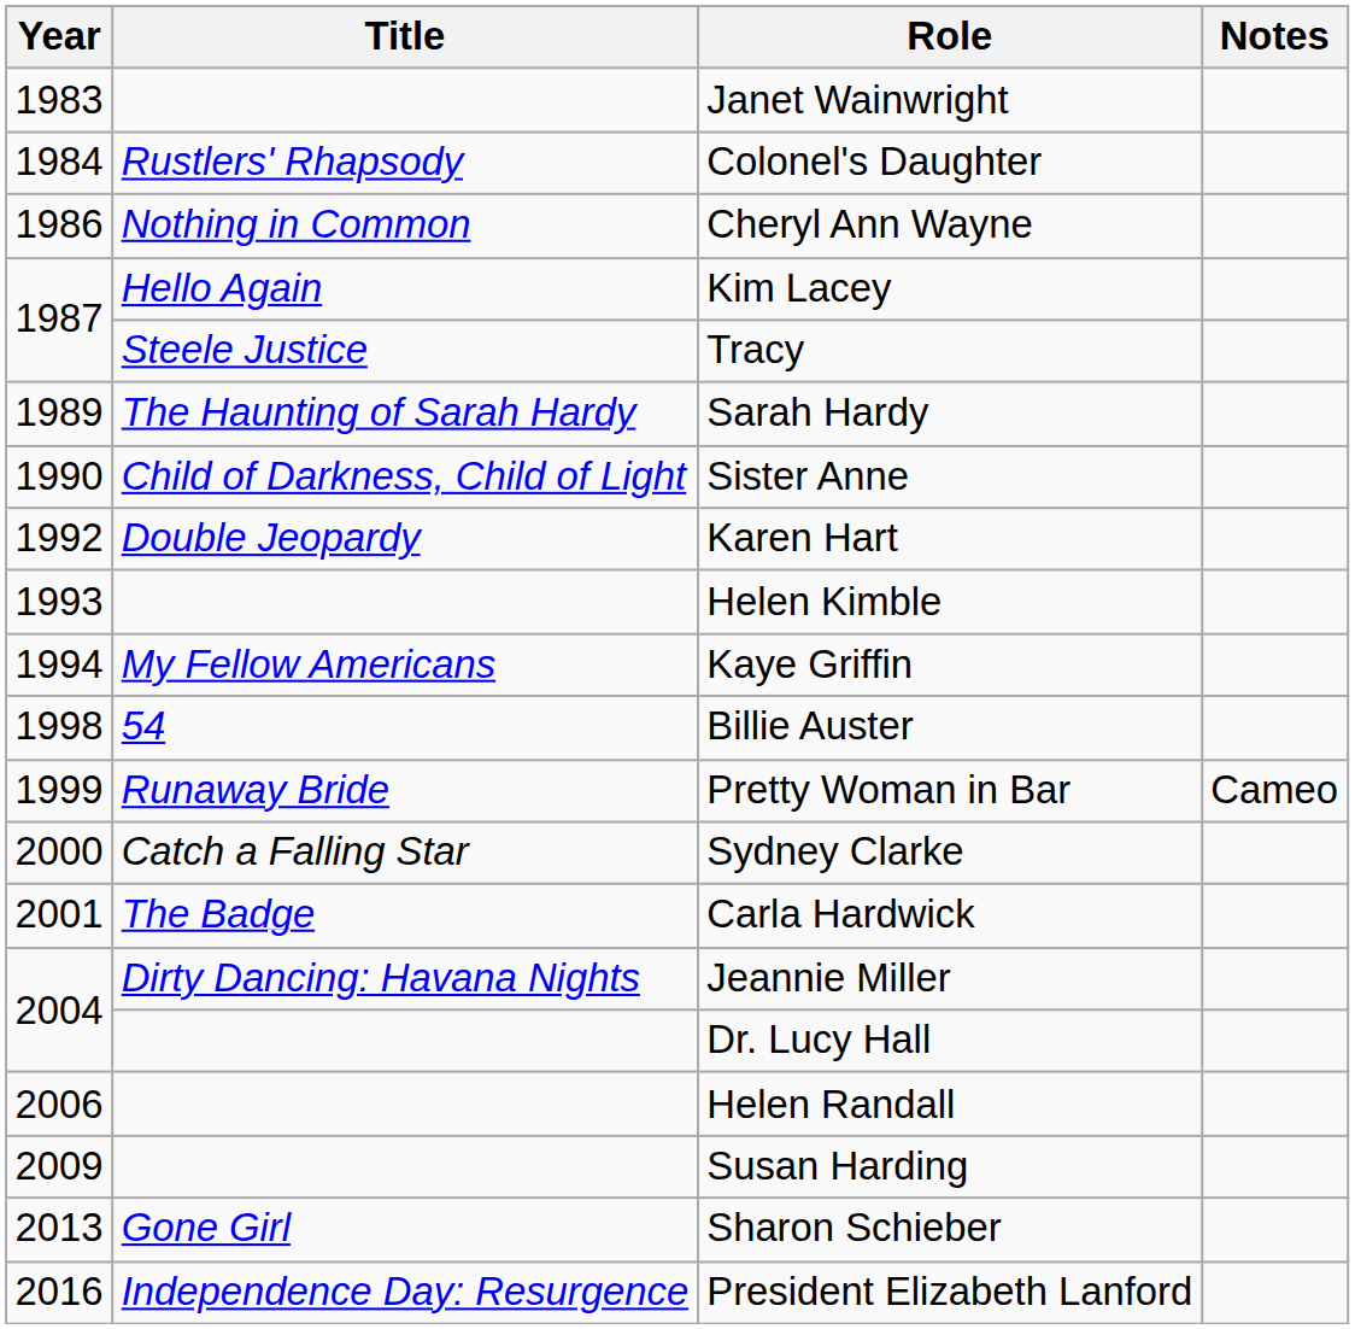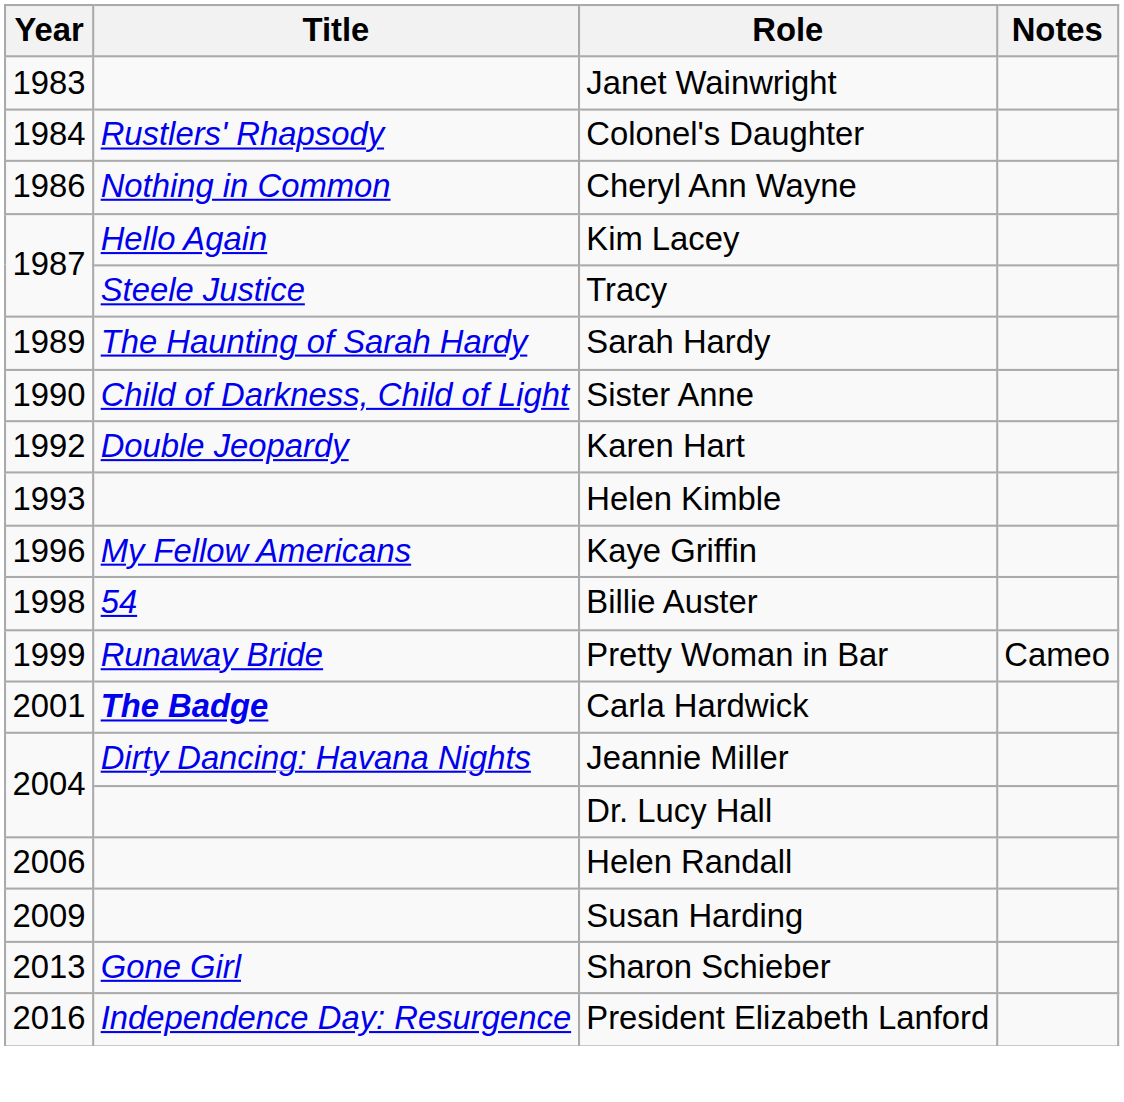 <table class="wikitable sortable">
 <tr>
 <th>Year</th>
 <th>Title</th>
 <th>Role</th>
 <th class="unsortable">Notes</th>
 </tr>
 <tr>
 <td>1983</td>
 <td><em></em></td>
 <td>Janet Wainwright</td>
 <td></td>
 </tr>
 <tr>
 <td>1984</td>
 <td><em><a href='#'>Rustlers' Rhapsody</a></em></td>
 <td>Colonel's Daughter</td>
 <td></td>
 </tr>
 <tr>
 <td>1986</td>
 <td><em><a href='#'>Nothing in Common</a></em></td>
 <td>Cheryl Ann Wayne</td>
 <td></td>
 </tr>
 <tr>
 <td rowspan=2>1987</td>
 <td><em><a href='#'>Hello Again</a></em></td>
 <td>Kim Lacey</td>
 <td></td>
 </tr>
 <tr>
 <td><em><a href='#'>Steele Justice</a></em></td>
 <td>Tracy</td>
 <td></td>
 </tr>
 <tr>
 <td>1989</td>
 <td><em><a href='#'>The Haunting of Sarah Hardy</a></em></td>
 <td>Sarah Hardy</td>
 <td></td>
 </tr>
 <tr>
 <td>1990</td>
 <td><em><a href='#'>Child of Darkness, Child of Light</a></em></td>
 <td>Sister Anne</td>
 <td></td>
 </tr>
 <tr>
 <td>1992</td>
 <td><em><a href='#'>Double Jeopardy</a></em></td>
 <td>Karen Hart</td>
 <td></td>
 </tr>
 <tr>
 <td>1993</td>
 <td><em></em></td>
 <td>Helen Kimble</td>
 <td></td>
 </tr>
 <tr>
-<td>1994</td>
+<td>1996</td>
 <td><em><a href='#'>My Fellow Americans</a></em></td>
 <td>Kaye Griffin</td>
 <td></td>
 </tr>
 <tr>
 <td>1998</td>
 <td><em><a href='#'>54</a></em></td>
 <td>Billie Auster</td>
 <td></td>
 </tr>
 <tr>
 <td>1999</td>
 <td><em><a href='#'>Runaway Bride</a></em></td>
 <td>Pretty Woman in Bar</td>
 <td>Cameo</td>
 </tr>
 <tr>
-<td>2000</td>
-<td><em>Catch a Falling Star</em></td>
-<td>Sydney Clarke</td>
-<td></td>
-</tr>
-<tr>
 <td>2001</td>
-<td><em><a href='#'>The Badge</a></em></td>
+<td><strong><em><a href='#'>The Badge</a></em></strong></td>
 <td>Carla Hardwick</td>
 <td></td>
 </tr>
 <tr>
 <td rowspan=2>2004</td>
 <td><em><a href='#'>Dirty Dancing: Havana Nights</a></em></td>
 <td>Jeannie Miller</td>
 <td></td>
 </tr>
 <tr>
 <td><em></em></td>
 <td>Dr. Lucy Hall</td>
 <td></td>
 </tr>
 <tr>
 <td>2006</td>
 <td><em></em></td>
 <td>Helen Randall</td>
 <td></td>
 </tr>
 <tr>
 <td>2009</td>
 <td><em></em></td>
 <td>Susan Harding</td>
 <td></td>
 </tr>
 <tr>
 <td>2013</td>
 <td><em><a href='#'>Gone Girl</a></em></td>
 <td>Sharon Schieber</td>
 <td></td>
 </tr>
 <tr>
 <td>2016</td>
 <td><em><a href='#'>Independence Day: Resurgence</a></em></td>
 <td>President Elizabeth Lanford</td>
 <td></td>
 </tr>
 </table>
